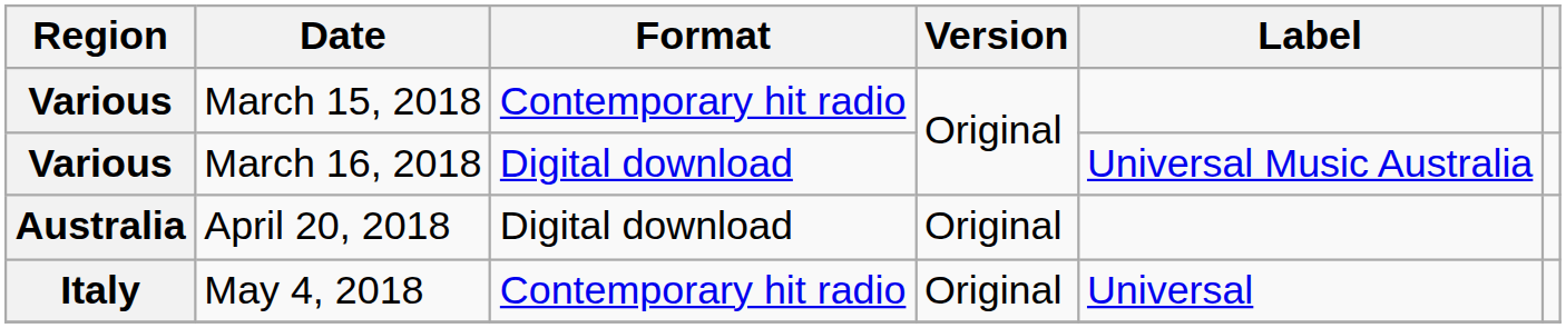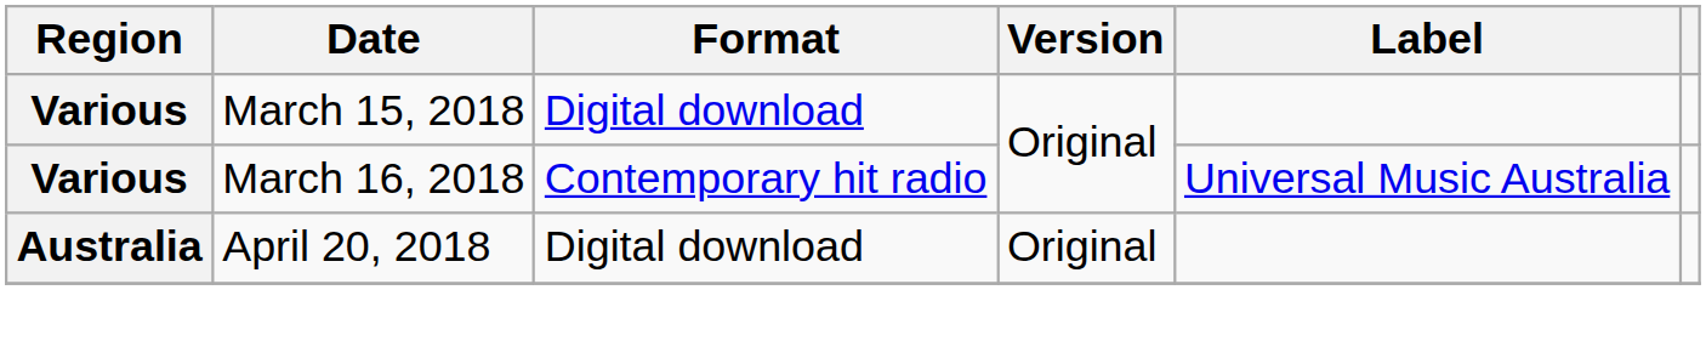 <table class="wikitable plainrowheaders">
 <tr>
 <th scope="col">Region</th>
 <th scope="col">Date</th>
 <th scope="col">Format</th>
 <th scope="col">Version</th>
 <th scope="col">Label</th>
 <th scope="col"></th>
 </tr>
 <tr>
 <th scope="row">Various</th>
 <td>March 15, 2018</td>
-<td><a href='#'>Contemporary hit radio</a></td>
+<td><a href='#'>Digital download</a></td>
 <td rowspan="2">Original</td>
 <td></td>
 <td align="center"></td>
 </tr>
 <tr>
 <th scope="row">Various</th>
 <td>March 16, 2018</td>
-<td><a href='#'>Digital download</a></td>
+<td><a href='#'>Contemporary hit radio</a></td>
 <td><a href='#'>Universal Music Australia</a></td>
 <td align="center"></td>
 </tr>
 <tr>
 <th scope="row">Australia</th>
 <td>April 20, 2018</td>
 <td>Digital download</td>
 <td>Original</td>
 <td></td>
 <td align="center"></td>
 </tr>
 <tr>
-<th scope="row">Italy</th>
-<td>May 4, 2018</td>
-<td><a href='#'>Contemporary hit radio</a></td>
-<td>Original</td>
-<td><a href='#'>Universal</a></td>
-<td align="center"></td>
-</tr>
-<tr>
 </tr>
 </table>
